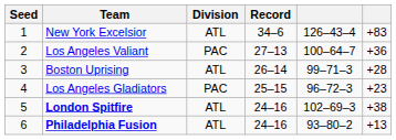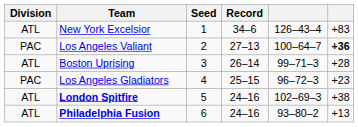 <table class="wikitable"  style="font-size:95%; text-align:center; width:500px; ">
 <tr>
+<th>Division</th>
+<th>Team</th>
 <th>Seed</th>
-<th>Team</th>
-<th>Division</th>
 <th>Record</th>
 <th></th>
 <th></th>
 </tr>
 <tr>
+<td>ATL</td>
+<td align=left><a href='#'>New York Excelsior</a></td>
 <td>1</td>
-<td align=left><a href='#'>New York Excelsior</a></td>
-<td>ATL</td>
 <td>34–6</td>
 <td>126–43–4</td>
 <td>+83</td>
 </tr>
 <tr>
+<td>PAC</td>
+<td align=left><a href='#'>Los Angeles Valiant</a></td>
 <td>2</td>
-<td align=left><a href='#'>Los Angeles Valiant</a></td>
-<td>PAC</td>
 <td>27–13</td>
 <td>100–64–7</td>
-<td>+36</td>
+<td><strong>+36</strong></td>
 </tr>
 <tr>
+<td>ATL</td>
+<td align=left><a href='#'>Boston Uprising</a></td>
 <td>3</td>
-<td align=left><a href='#'>Boston Uprising</a></td>
-<td>ATL</td>
 <td>26–14</td>
 <td>99–71–3</td>
 <td>+28</td>
 </tr>
 <tr>
+<td>PAC</td>
+<td align=left><a href='#'>Los Angeles Gladiators</a></td>
 <td>4</td>
-<td align=left><a href='#'>Los Angeles Gladiators</a></td>
-<td>PAC</td>
 <td>25–15</td>
 <td>96–72–3</td>
 <td>+23</td>
 </tr>
 <tr>
+<td>ATL</td>
+<td align=left><strong><a href='#'>London Spitfire</a></strong></td>
 <td>5</td>
-<td align=left><strong><a href='#'>London Spitfire</a></strong></td>
-<td>ATL</td>
 <td>24–16</td>
 <td>102–69–3</td>
 <td>+38</td>
 </tr>
 <tr>
+<td>ATL</td>
+<td align=left><strong><a href='#'>Philadelphia Fusion</a></strong></td>
 <td>6</td>
-<td align=left><strong><a href='#'>Philadelphia Fusion</a></strong></td>
-<td>ATL</td>
 <td>24–16</td>
 <td>93–80–2</td>
 <td>+13</td>
 </tr>
 </table>
